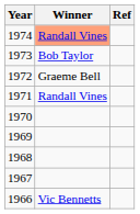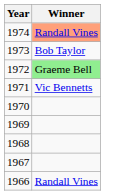 <table class="wikitable" style="font-size:95%">
 <tr>
 <th>Year</th>
 <th>Winner</th>
-<th>Ref</th>
 </tr>
 <tr>
 <td>1974</td>
 <td style="background: lightsalmon;"> <a href='#'>Randall Vines</a></td>
-<td></td>
 </tr>
 <tr>
 <td>1973</td>
 <td> <a href='#'>Bob Taylor</a></td>
-<td></td>
 </tr>
 <tr>
 <td>1972</td>
-<td> Graeme Bell</td>
-<td></td>
+<td style="background: lightgreen;"> Graeme Bell</td>
 </tr>
 <tr>
 <td>1971</td>
-<td> <a href='#'>Randall Vines</a></td>
-<td></td>
+<td> <a href='#'>Vic Bennetts</a></td>
 </tr>
 <tr>
 <td>1970</td>
-<td></td>
 <td></td>
 </tr>
 <tr>
 <td>1969</td>
 <td></td>
-<td></td>
 </tr>
 <tr>
 <td>1968</td>
-<td></td>
 <td></td>
 </tr>
 <tr>
 <td>1967</td>
 <td></td>
-<td></td>
 </tr>
 <tr>
 <td>1966</td>
-<td> <a href='#'>Vic Bennetts</a></td>
-<td></td>
+<td> <a href='#'>Randall Vines</a></td>
 </tr>
 </table>
